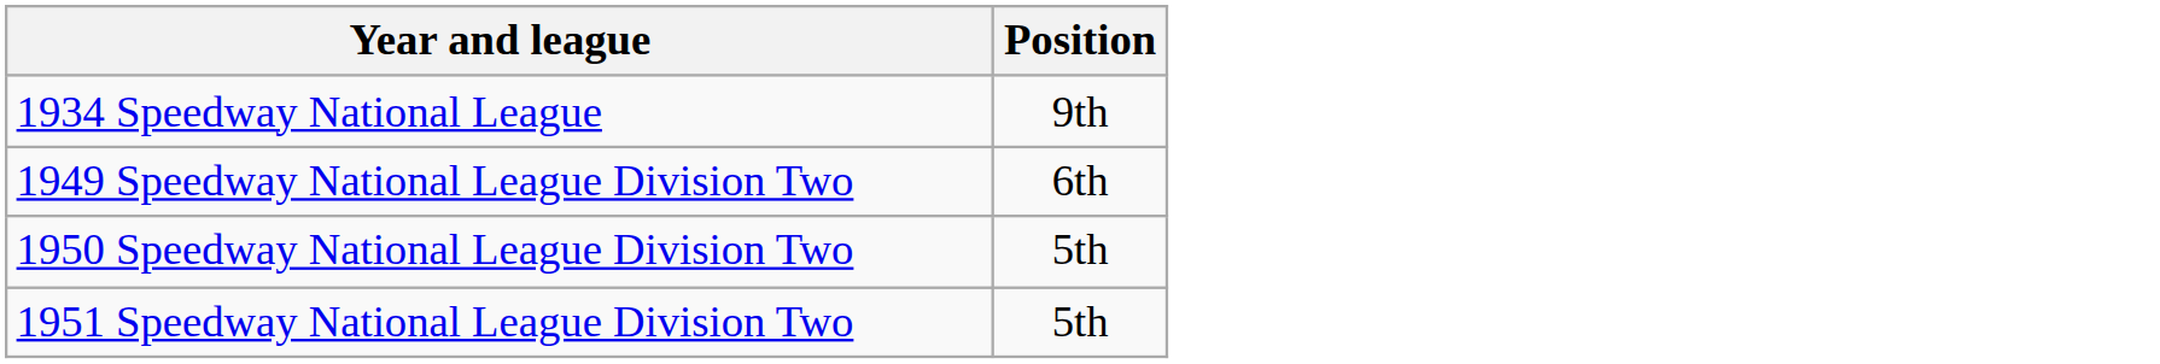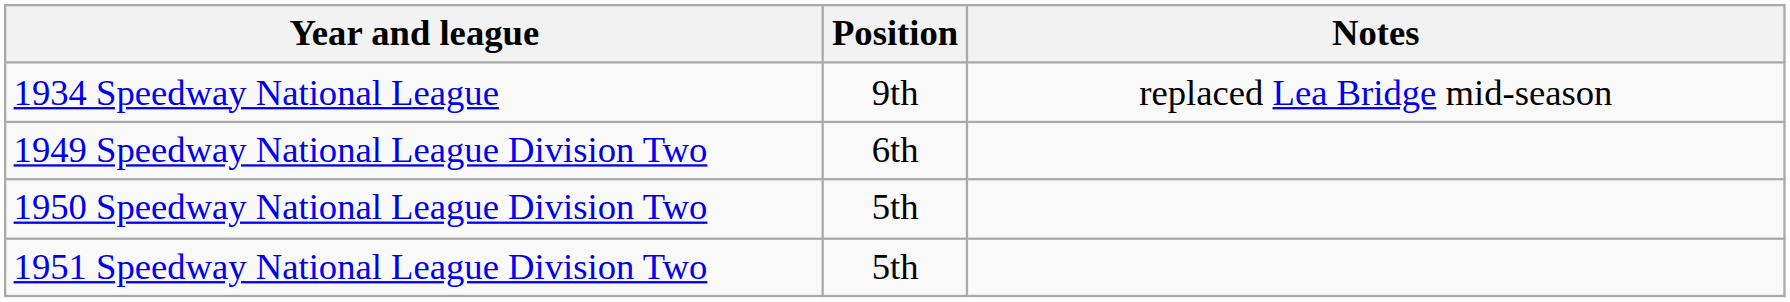 <table class="wikitable">
 <tr>
 <th width=350>Year and league</th>
 <th width=50>Position</th>
+<th width=350>Notes</th>
 </tr>
 <tr align=center>
 <td align="left"><a href='#'>1934 Speedway National League</a></td>
 <td>9th</td>
+<td>replaced <a href='#'>Lea Bridge</a> mid-season</td>
 </tr>
 <tr align=center>
 <td align="left"><a href='#'>1949 Speedway National League Division Two</a></td>
 <td>6th</td>
+<td></td>
 </tr>
 <tr align=center>
 <td align="left"><a href='#'>1950 Speedway National League Division Two</a></td>
 <td>5th</td>
+<td></td>
 </tr>
 <tr align=center>
 <td align="left"><a href='#'>1951 Speedway National League Division Two</a></td>
 <td>5th</td>
+<td></td>
 </tr>
 </table>
